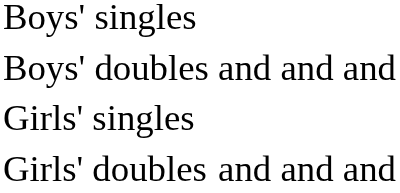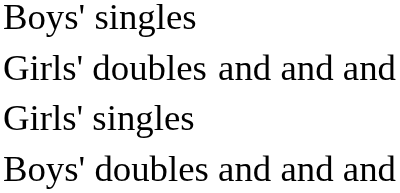 <table>
 <tr>
 <td>Boys' singles<br></td>
+<td></td>
+<td></td>
+<td></td>
+</tr>
+<tr>
+<td>Girls' doubles<br></td>
+<td> and<br></td>
+<td> and<br></td>
+<td> and<br></td>
+</tr>
+<tr>
+<td>Girls' singles<br></td>
 <td></td>
 <td></td>
 <td></td>
 </tr>
 <tr>
 <td>Boys' doubles<br></td>
 <td> and<br></td>
 <td> and<br></td>
 <td> and<br></td>
 </tr>
 <tr>
-<td>Girls' singles<br></td>
-<td></td>
-<td></td>
-<td></td>
-</tr>
-<tr>
-<td>Girls' doubles<br></td>
-<td> and<br></td>
-<td> and<br></td>
-<td> and<br></td>
-</tr>
-<tr>
 </tr>
 </table>
